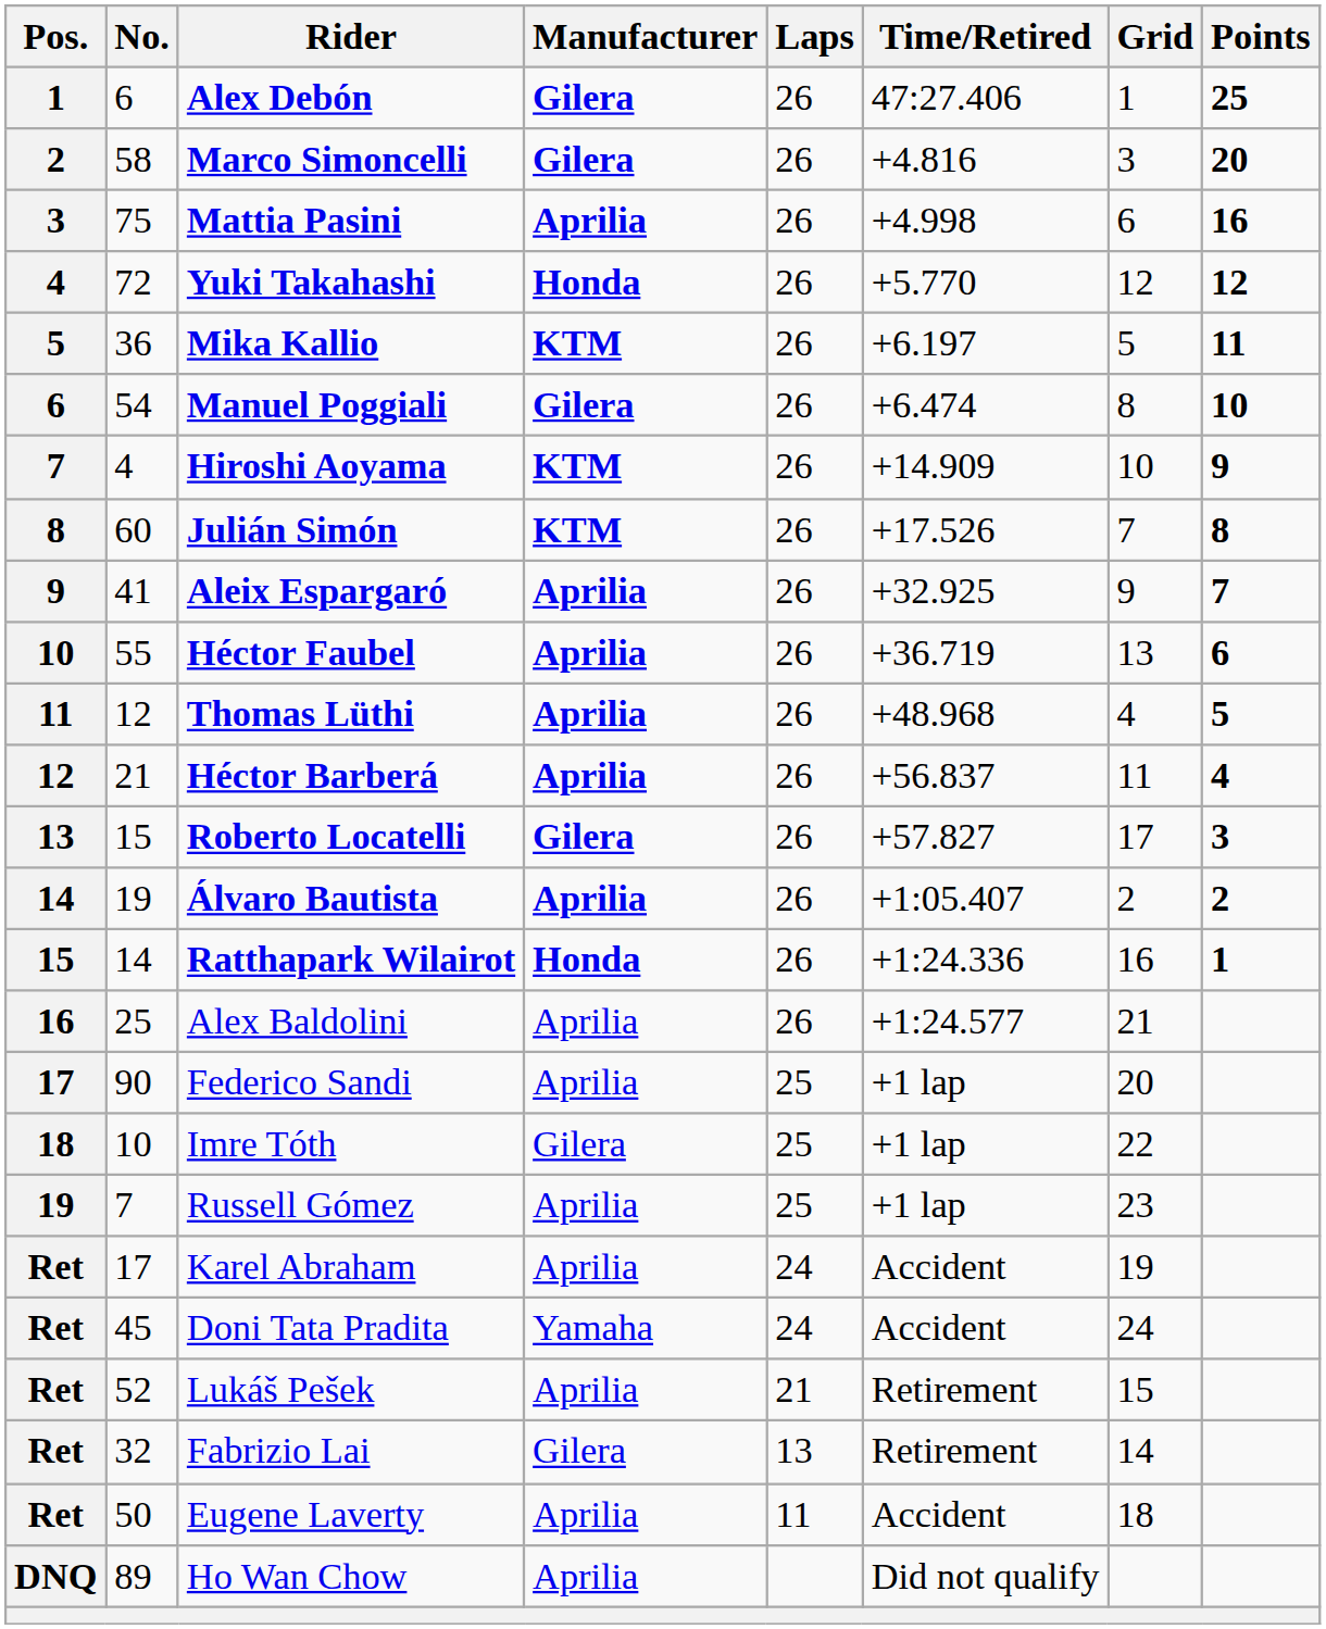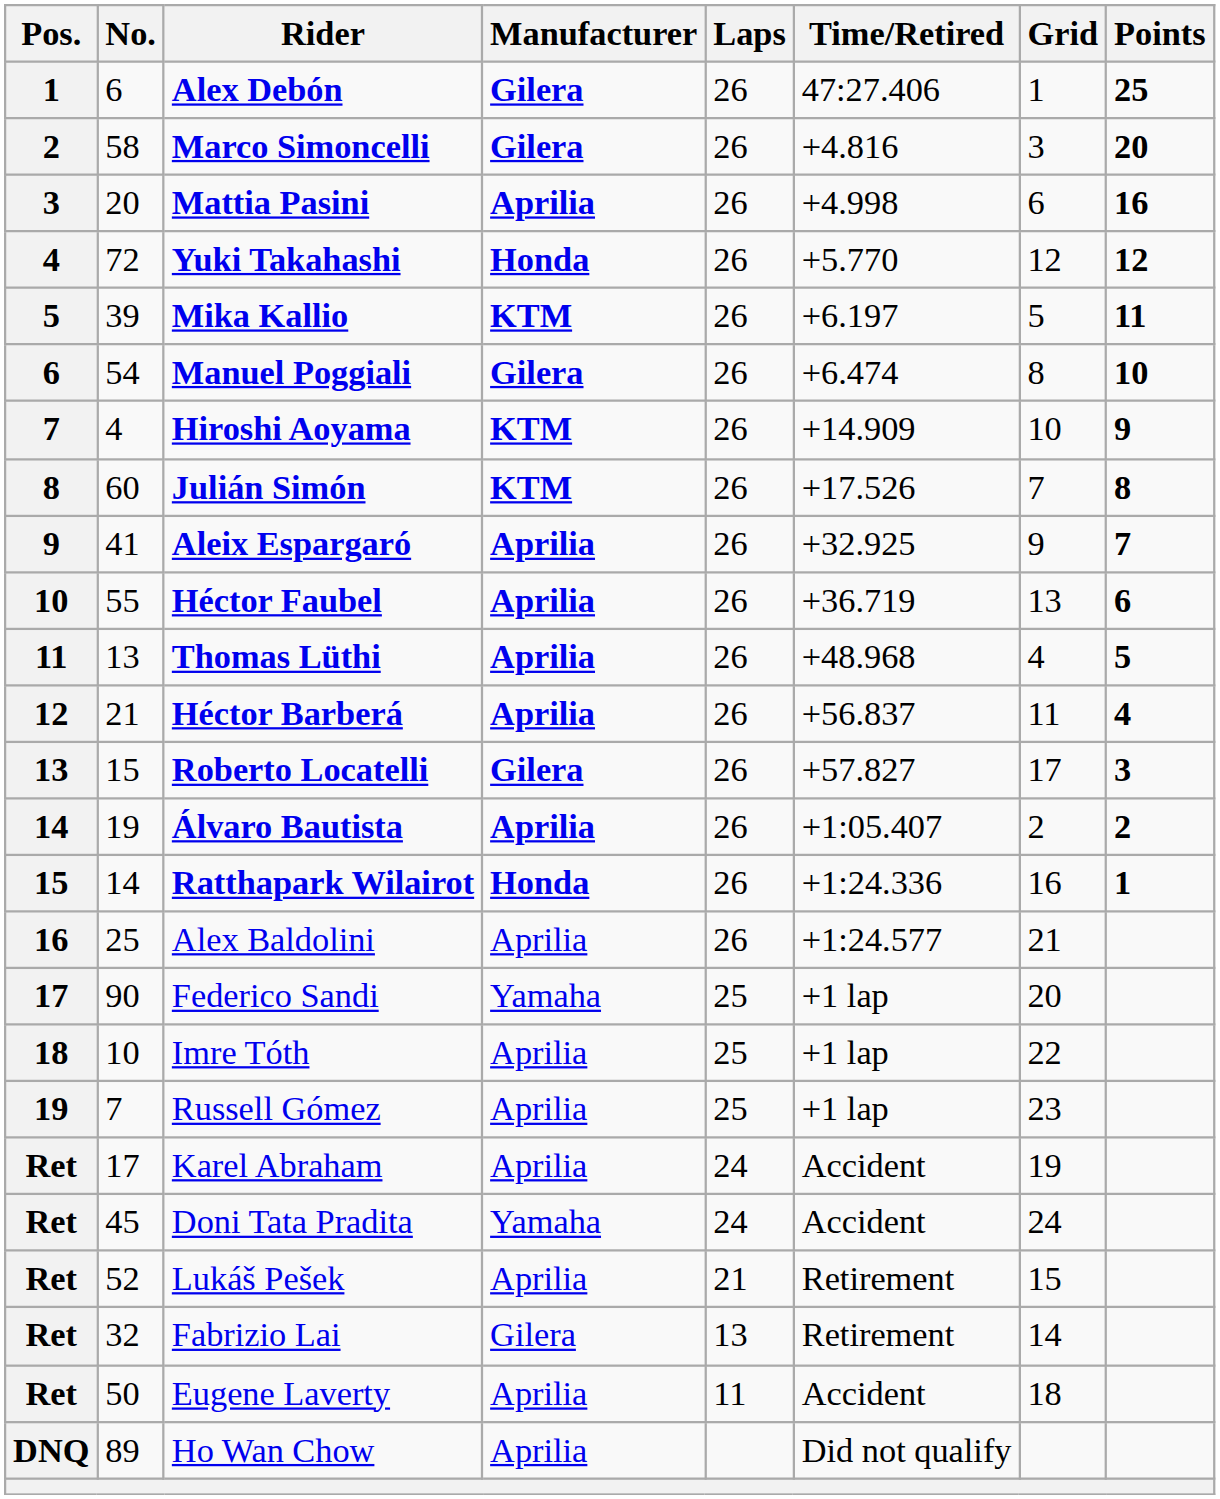 <table class="wikitable" style="font-size: 95%;">
 <tr>
 <th>Pos.</th>
 <th>No.</th>
 <th>Rider</th>
 <th>Manufacturer</th>
 <th>Laps</th>
 <th>Time/Retired</th>
 <th>Grid</th>
 <th>Points</th>
 </tr>
 <tr>
 <th>1</th>
 <td>6</td>
 <td> <strong><a href='#'>Alex Debón</a></strong></td>
 <td><strong><a href='#'>Gilera</a></strong></td>
 <td>26</td>
 <td>47:27.406</td>
 <td>1</td>
 <td><strong>25</strong></td>
 </tr>
 <tr>
 <th>2</th>
 <td>58</td>
 <td> <strong><a href='#'>Marco Simoncelli</a></strong></td>
 <td><strong><a href='#'>Gilera</a></strong></td>
 <td>26</td>
 <td>+4.816</td>
 <td>3</td>
 <td><strong>20</strong></td>
 </tr>
 <tr>
 <th>3</th>
-<td>75</td>
+<td>20</td>
 <td> <strong><a href='#'>Mattia Pasini</a></strong></td>
 <td><strong><a href='#'>Aprilia</a></strong></td>
 <td>26</td>
 <td>+4.998</td>
 <td>6</td>
 <td><strong>16</strong></td>
 </tr>
 <tr>
 <th>4</th>
 <td>72</td>
 <td> <strong><a href='#'>Yuki Takahashi</a></strong></td>
 <td><strong><a href='#'>Honda</a></strong></td>
 <td>26</td>
 <td>+5.770</td>
 <td>12</td>
 <td><strong>12</strong></td>
 </tr>
 <tr>
 <th>5</th>
-<td>36</td>
+<td>39</td>
 <td> <strong><a href='#'>Mika Kallio</a></strong></td>
 <td><strong><a href='#'>KTM</a></strong></td>
 <td>26</td>
 <td>+6.197</td>
 <td>5</td>
 <td><strong>11</strong></td>
 </tr>
 <tr>
 <th>6</th>
 <td>54</td>
 <td> <strong><a href='#'>Manuel Poggiali</a></strong></td>
 <td><strong><a href='#'>Gilera</a></strong></td>
 <td>26</td>
 <td>+6.474</td>
 <td>8</td>
 <td><strong>10</strong></td>
 </tr>
 <tr>
 <th>7</th>
 <td>4</td>
 <td> <strong><a href='#'>Hiroshi Aoyama</a></strong></td>
 <td><strong><a href='#'>KTM</a></strong></td>
 <td>26</td>
 <td>+14.909</td>
 <td>10</td>
 <td><strong>9</strong></td>
 </tr>
 <tr>
 <th>8</th>
 <td>60</td>
 <td> <strong><a href='#'>Julián Simón</a></strong></td>
 <td><strong><a href='#'>KTM</a></strong></td>
 <td>26</td>
 <td>+17.526</td>
 <td>7</td>
 <td><strong>8</strong></td>
 </tr>
 <tr>
 <th>9</th>
 <td>41</td>
 <td> <strong><a href='#'>Aleix Espargaró</a></strong></td>
 <td><strong><a href='#'>Aprilia</a></strong></td>
 <td>26</td>
 <td>+32.925</td>
 <td>9</td>
 <td><strong>7</strong></td>
 </tr>
 <tr>
 <th>10</th>
 <td>55</td>
 <td> <strong><a href='#'>Héctor Faubel</a></strong></td>
 <td><strong><a href='#'>Aprilia</a></strong></td>
 <td>26</td>
 <td>+36.719</td>
 <td>13</td>
 <td><strong>6</strong></td>
 </tr>
 <tr>
 <th>11</th>
-<td>12</td>
+<td>13</td>
 <td> <strong><a href='#'>Thomas Lüthi</a></strong></td>
 <td><strong><a href='#'>Aprilia</a></strong></td>
 <td>26</td>
 <td>+48.968</td>
 <td>4</td>
 <td><strong>5</strong></td>
 </tr>
 <tr>
 <th>12</th>
 <td>21</td>
 <td> <strong><a href='#'>Héctor Barberá</a></strong></td>
 <td><strong><a href='#'>Aprilia</a></strong></td>
 <td>26</td>
 <td>+56.837</td>
 <td>11</td>
 <td><strong>4</strong></td>
 </tr>
 <tr>
 <th>13</th>
 <td>15</td>
 <td> <strong><a href='#'>Roberto Locatelli</a></strong></td>
 <td><strong><a href='#'>Gilera</a></strong></td>
 <td>26</td>
 <td>+57.827</td>
 <td>17</td>
 <td><strong>3</strong></td>
 </tr>
 <tr>
 <th>14</th>
 <td>19</td>
 <td> <strong><a href='#'>Álvaro Bautista</a></strong></td>
 <td><strong><a href='#'>Aprilia</a></strong></td>
 <td>26</td>
 <td>+1:05.407</td>
 <td>2</td>
 <td><strong>2</strong></td>
 </tr>
 <tr>
 <th>15</th>
 <td>14</td>
 <td> <strong><a href='#'>Ratthapark Wilairot</a></strong></td>
 <td><strong><a href='#'>Honda</a></strong></td>
 <td>26</td>
 <td>+1:24.336</td>
 <td>16</td>
 <td><strong>1</strong></td>
 </tr>
 <tr>
 <th>16</th>
 <td>25</td>
 <td> <a href='#'>Alex Baldolini</a></td>
 <td><a href='#'>Aprilia</a></td>
 <td>26</td>
 <td>+1:24.577</td>
 <td>21</td>
 <td></td>
 </tr>
 <tr>
 <th>17</th>
 <td>90</td>
 <td> <a href='#'>Federico Sandi</a></td>
-<td><a href='#'>Aprilia</a></td>
+<td><a href='#'>Yamaha</a></td>
 <td>25</td>
 <td>+1 lap</td>
 <td>20</td>
 <td></td>
 </tr>
 <tr>
 <th>18</th>
 <td>10</td>
 <td> <a href='#'>Imre Tóth</a></td>
-<td><a href='#'>Gilera</a></td>
+<td><a href='#'>Aprilia</a></td>
 <td>25</td>
 <td>+1 lap</td>
 <td>22</td>
 <td></td>
 </tr>
 <tr>
 <th>19</th>
 <td>7</td>
 <td> <a href='#'>Russell Gómez</a></td>
 <td><a href='#'>Aprilia</a></td>
 <td>25</td>
 <td>+1 lap</td>
 <td>23</td>
 <td></td>
 </tr>
 <tr>
 <th>Ret</th>
 <td>17</td>
 <td> <a href='#'>Karel Abraham</a></td>
 <td><a href='#'>Aprilia</a></td>
 <td>24</td>
 <td>Accident</td>
 <td>19</td>
 <td></td>
 </tr>
 <tr>
 <th>Ret</th>
 <td>45</td>
 <td> <a href='#'>Doni Tata Pradita</a></td>
 <td><a href='#'>Yamaha</a></td>
 <td>24</td>
 <td>Accident</td>
 <td>24</td>
 <td></td>
 </tr>
 <tr>
 <th>Ret</th>
 <td>52</td>
 <td> <a href='#'>Lukáš Pešek</a></td>
 <td><a href='#'>Aprilia</a></td>
 <td>21</td>
 <td>Retirement</td>
 <td>15</td>
 <td></td>
 </tr>
 <tr>
 <th>Ret</th>
 <td>32</td>
 <td> <a href='#'>Fabrizio Lai</a></td>
 <td><a href='#'>Gilera</a></td>
 <td>13</td>
 <td>Retirement</td>
 <td>14</td>
 <td></td>
 </tr>
 <tr>
 <th>Ret</th>
 <td>50</td>
 <td> <a href='#'>Eugene Laverty</a></td>
 <td><a href='#'>Aprilia</a></td>
 <td>11</td>
 <td>Accident</td>
 <td>18</td>
 <td></td>
 </tr>
 <tr>
 <th>DNQ</th>
 <td>89</td>
 <td> <a href='#'>Ho Wan Chow</a></td>
 <td><a href='#'>Aprilia</a></td>
 <td></td>
 <td>Did not qualify</td>
 <td></td>
 <td></td>
 </tr>
 <tr>
 <th colspan=8></th>
 </tr>
 </table>
